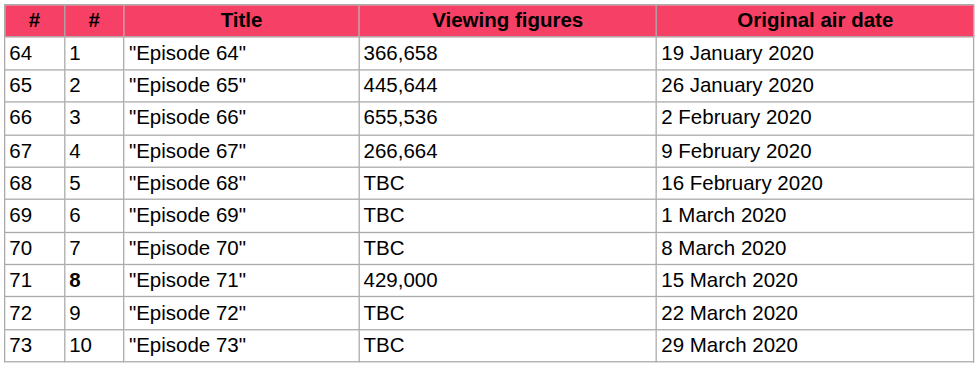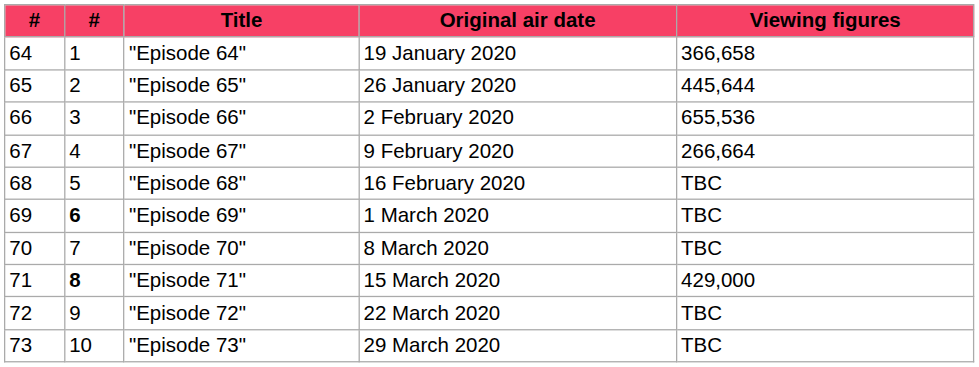 <table class="wikitable plainrowheaders" style="background:#fff;  width:60%;">
 <tr>
 <th style="background:#F74065; color:#000;">#</th>
 <th style="background:#F74065; color:#000;">#</th>
 <th style="background:#F74065; color:#000;">Title</th>
+<th style="background:#F74065; color:#000;">Original air date</th>
 <th style="background:#F74065; color:#000;">Viewing figures</th>
-<th style="background:#F74065; color:#000;">Original air date</th>
 </tr>
 <tr>
 <td>64</td>
 <td>1</td>
 <td>"Episode 64"</td>
+<td>19 January 2020</td>
 <td>366,658</td>
-<td>19 January 2020</td>
 </tr>
 <tr>
 <td>65</td>
 <td>2</td>
 <td>"Episode 65"</td>
+<td>26 January 2020</td>
 <td>445,644</td>
-<td>26 January 2020</td>
 </tr>
 <tr>
 <td>66</td>
 <td>3</td>
 <td>"Episode 66"</td>
+<td>2 February 2020</td>
 <td>655,536</td>
-<td>2 February 2020</td>
 </tr>
 <tr>
 <td>67</td>
 <td>4</td>
 <td>"Episode 67"</td>
+<td>9 February 2020</td>
 <td>266,664</td>
-<td>9 February 2020</td>
 </tr>
 <tr>
 <td>68</td>
 <td>5</td>
 <td>"Episode 68"</td>
+<td>16 February 2020</td>
 <td>TBC</td>
-<td>16 February 2020</td>
 </tr>
 <tr>
 <td>69</td>
-<td>6</td>
+<td><strong>6</strong></td>
 <td>"Episode 69"</td>
+<td>1 March 2020</td>
 <td>TBC</td>
-<td>1 March 2020</td>
 </tr>
 <tr>
 <td>70</td>
 <td>7</td>
 <td>"Episode 70"</td>
+<td>8 March 2020</td>
 <td>TBC</td>
-<td>8 March 2020</td>
 </tr>
 <tr>
 <td>71</td>
 <td><strong>8</strong></td>
 <td>"Episode 71"</td>
+<td>15 March 2020</td>
 <td>429,000</td>
-<td>15 March 2020</td>
 </tr>
 <tr>
 <td>72</td>
 <td>9</td>
 <td>"Episode 72"</td>
+<td>22 March 2020</td>
 <td>TBC</td>
-<td>22 March 2020</td>
 </tr>
 <tr>
 <td>73</td>
 <td>10</td>
 <td>"Episode 73"</td>
+<td>29 March 2020</td>
 <td>TBC</td>
-<td>29 March 2020</td>
 </tr>
 </table>
